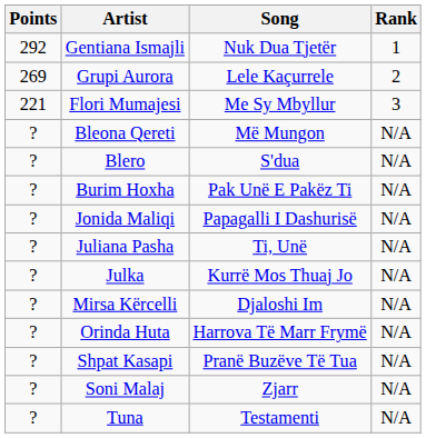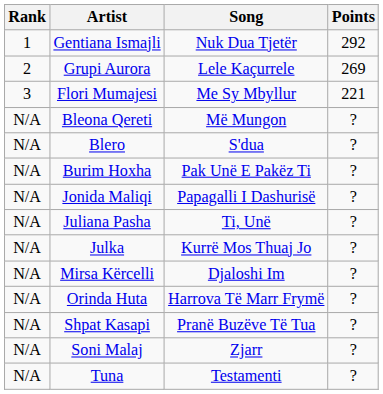 <table class="wikitable">
 <tr>
-<th>Points</th>
+<th>Rank</th>
 <th>Artist</th>
 <th>Song</th>
-<th>Rank</th>
+<th>Points</th>
 </tr>
 <tr align="center">
-<td>292</td>
+<td>1</td>
 <td><a href='#'>Gentiana Ismajli</a></td>
 <td><a href='#'>Nuk Dua Tjetër</a></td>
-<td>1</td>
+<td>292</td>
 </tr>
 <tr align="center">
-<td>269</td>
+<td>2</td>
 <td><a href='#'>Grupi Aurora</a></td>
 <td><a href='#'>Lele Kaçurrele</a></td>
-<td>2</td>
+<td>269</td>
 </tr>
 <tr align="center">
-<td>221</td>
+<td>3</td>
 <td><a href='#'>Flori Mumajesi</a></td>
 <td><a href='#'>Me Sy Mbyllur</a></td>
-<td>3</td>
+<td>221</td>
 </tr>
 <tr align="center">
-<td>?</td>
+<td>N/A</td>
 <td><a href='#'>Bleona Qereti</a></td>
 <td><a href='#'>Më Mungon</a></td>
-<td>N/A</td>
+<td>?</td>
 </tr>
 <tr align="center">
-<td>?</td>
+<td>N/A</td>
 <td><a href='#'>Blero</a></td>
 <td><a href='#'>S'dua</a></td>
-<td>N/A</td>
+<td>?</td>
 </tr>
 <tr align="center">
-<td>?</td>
+<td>N/A</td>
 <td><a href='#'>Burim Hoxha</a></td>
 <td><a href='#'>Pak Unë E Pakëz Ti</a></td>
-<td>N/A</td>
+<td>?</td>
 </tr>
 <tr align="center">
-<td>?</td>
+<td>N/A</td>
 <td><a href='#'>Jonida Maliqi</a></td>
 <td><a href='#'>Papagalli I Dashurisë</a></td>
-<td>N/A</td>
+<td>?</td>
 </tr>
 <tr align="center">
-<td>?</td>
+<td>N/A</td>
 <td><a href='#'>Juliana Pasha</a></td>
 <td><a href='#'>Ti, Unë</a></td>
-<td>N/A</td>
+<td>?</td>
 </tr>
 <tr align="center">
-<td>?</td>
+<td>N/A</td>
 <td><a href='#'>Julka</a></td>
 <td><a href='#'>Kurrë Mos Thuaj Jo</a></td>
-<td>N/A</td>
+<td>?</td>
 </tr>
 <tr align="center">
-<td>?</td>
+<td>N/A</td>
 <td><a href='#'>Mirsa Kërcelli</a></td>
 <td><a href='#'>Djaloshi Im</a></td>
-<td>N/A</td>
+<td>?</td>
 </tr>
 <tr align="center">
-<td>?</td>
+<td>N/A</td>
 <td><a href='#'>Orinda Huta</a></td>
 <td><a href='#'>Harrova Të Marr Frymë</a></td>
-<td>N/A</td>
+<td>?</td>
 </tr>
 <tr align="center">
-<td>?</td>
+<td>N/A</td>
 <td><a href='#'>Shpat Kasapi</a></td>
 <td><a href='#'>Pranë Buzëve Të Tua</a></td>
-<td>N/A</td>
+<td>?</td>
 </tr>
 <tr align="center">
-<td>?</td>
+<td>N/A</td>
 <td><a href='#'>Soni Malaj</a></td>
 <td><a href='#'>Zjarr</a></td>
-<td>N/A</td>
+<td>?</td>
 </tr>
 <tr align="center">
-<td>?</td>
+<td>N/A</td>
 <td><a href='#'>Tuna</a></td>
 <td><a href='#'>Testamenti</a></td>
-<td>N/A</td>
+<td>?</td>
 </tr>
 </table>
